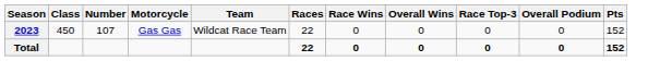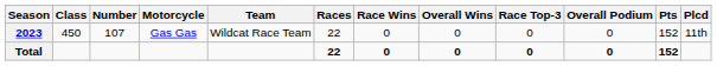 <table class="wikitable" style="font-size: 85%; text-align:center">
 <tr>
 <th>Season</th>
 <th>Class</th>
 <th>Number</th>
 <th>Motorcycle</th>
 <th>Team</th>
 <th>Races</th>
 <th>Race Wins</th>
 <th>Overall Wins</th>
 <th>Race Top-3</th>
 <th>Overall Podium</th>
 <th>Pts</th>
+<th>Plcd</th>
 </tr>
 <tr>
 <th><a href='#'>2023</a></th>
 <td>450</td>
 <td>107</td>
 <td><a href='#'>Gas Gas</a></td>
 <td>Wildcat Race Team</td>
 <td>22</td>
 <td>0</td>
 <td>0</td>
 <td>0</td>
 <td>0</td>
 <td>152</td>
+<td>11th</td>
 </tr>
 <tr>
 <th>Total</th>
 <td></td>
 <td></td>
 <td></td>
 <td></td>
 <td><strong>22</strong></td>
 <td><strong>0</strong></td>
 <td><strong>0</strong></td>
 <td><strong>0</strong></td>
 <td><strong>0</strong></td>
 <td><strong>152</strong></td>
+<td></td>
 </tr>
 </table>
